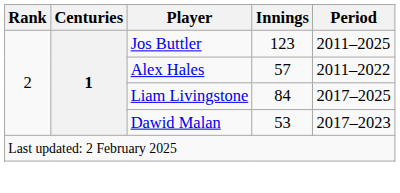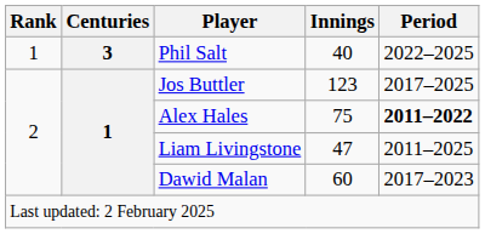 <table class="wikitable" style="text-align:center;">
 <tr>
 <th scope=col>Rank</th>
 <th scope=col>Centuries</th>
 <th scope=col>Player</th>
 <th scope=col>Innings</th>
 <th scope=col>Period</th>
 </tr>
 <tr>
+<td>1</td>
+<th scope=row style="text-align:center;">3</th>
+<td align=left><a href='#'>Phil Salt</a></td>
+<td>40</td>
+<td align=left>2022–2025</td>
+</tr>
+<tr>
 <td rowspan=4>2</td>
 <th scope=row style="text-align:center;" rowspan=4>1</th>
 <td align=left><a href='#'>Jos Buttler</a></td>
 <td>123</td>
+<td align=left>2017–2025</td>
+</tr>
+<tr>
+<td align=left><a href='#'>Alex Hales</a></td>
+<td>75</td>
+<td align=left><strong>2011–2022</strong></td>
+</tr>
+<tr>
+<td align=left><a href='#'>Liam Livingstone</a></td>
+<td>47</td>
 <td align=left>2011–2025</td>
 </tr>
 <tr>
-<td align=left><a href='#'>Alex Hales</a></td>
-<td>57</td>
-<td align=left>2011–2022</td>
-</tr>
-<tr>
-<td align=left><a href='#'>Liam Livingstone</a></td>
-<td>84</td>
-<td align=left>2017–2025</td>
-</tr>
-<tr>
 <td align=left><a href='#'>Dawid Malan</a></td>
-<td>53</td>
+<td>60</td>
 <td align=left>2017–2023</td>
 </tr>
 <tr>
 <td align=left colspan=5><small>Last updated: 2 February 2025</small></td>
 </tr>
 </table>
